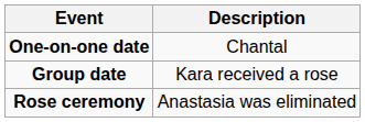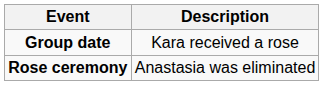 <table class="wikitable sortable" style="text-align:center;">
 <tr>
 <th>Event</th>
 <th>Description</th>
-</tr>
-<tr>
-<td><strong>One-on-one date</strong></td>
-<td>Chantal</td>
 </tr>
 <tr>
 <td><strong>Group date</strong></td>
 <td>Kara received a rose</td>
 </tr>
 <tr>
 <td><strong>Rose ceremony</strong></td>
 <td>Anastasia was eliminated</td>
 </tr>
 </table>
